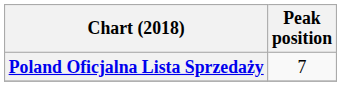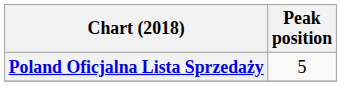 <table class="wikitable plainrowheaders" style="text-align:center">
 <tr>
 <th>Chart (2018)</th>
 <th>Peak<br>position</th>
 </tr>
 <tr>
 <th scope="row"><a href='#'>Poland Oficjalna Lista Sprzedaży</a></th>
-<td>7</td>
+<td>5</td>
 </tr>
 <tr>
 </tr>
 </table>
